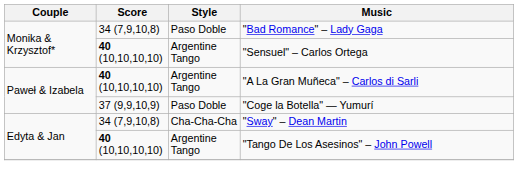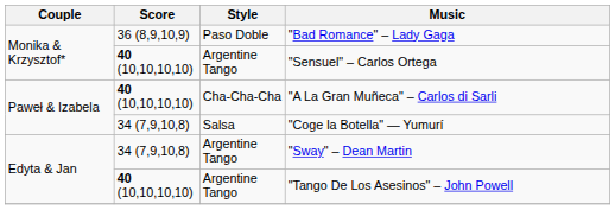 <table class="wikitable">
 <tr>
 <th width="130">Couple</th>
 <th width="100">Score</th>
 <th width="100">Style</th>
 <th width="400">Music</th>
 </tr>
 <tr>
 <td rowspan="2">Monika & Krzysztof*</td>
-<td>34 (7,9,10,8)</td>
+<td>36 (8,9,10,9)</td>
 <td>Paso Doble</td>
 <td>"<a href='#'>Bad Romance</a>" – <a href='#'>Lady Gaga</a></td>
 </tr>
 <tr>
 <td><strong>40</strong> (10,10,10,10)</td>
 <td>Argentine Tango</td>
 <td>"Sensuel" – Carlos Ortega</td>
 </tr>
 <tr>
 <td rowspan="2">Paweł & Izabela</td>
 <td><strong>40</strong> (10,10,10,10)</td>
-<td>Argentine Tango</td>
+<td>Cha-Cha-Cha</td>
 <td>"A La Gran Muñeca" – <a href='#'>Carlos di Sarli</a></td>
 </tr>
 <tr>
-<td>37 (9,9,10,9)</td>
-<td>Paso Doble</td>
+<td>34 (7,9,10,8)</td>
+<td>Salsa</td>
 <td>"Coge la Botella" — Yumurí</td>
 </tr>
 <tr>
 <td rowspan="2">Edyta & Jan</td>
 <td>34 (7,9,10,8)</td>
-<td>Cha-Cha-Cha</td>
+<td>Argentine Tango</td>
 <td>"<a href='#'>Sway</a>" – <a href='#'>Dean Martin</a></td>
 </tr>
 <tr>
 <td><strong>40</strong> (10,10,10,10)</td>
 <td>Argentine Tango</td>
 <td>"Tango De Los Asesinos" – <a href='#'>John Powell</a></td>
 </tr>
 <tr>
 </tr>
 </table>
